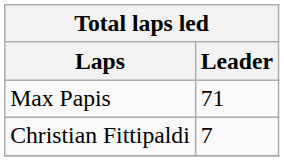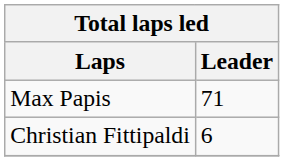 <table class="wikitable">
 <tr>
 <th colspan=2>Total laps led </th>
 </tr>
 <tr>
 <th>Laps</th>
 <th>Leader</th>
 </tr>
 <tr>
 <td>Max Papis</td>
 <td>71</td>
 </tr>
 <tr>
 <td>Christian Fittipaldi</td>
-<td>7</td>
+<td>6</td>
 </tr>
 <tr>
 </tr>
 </table>
